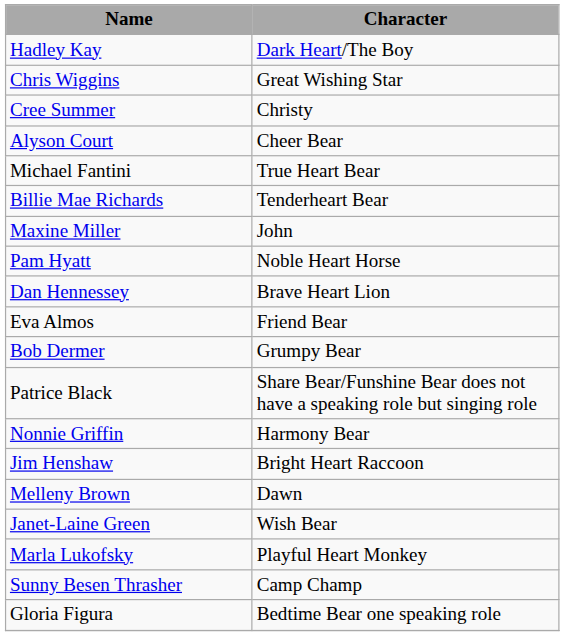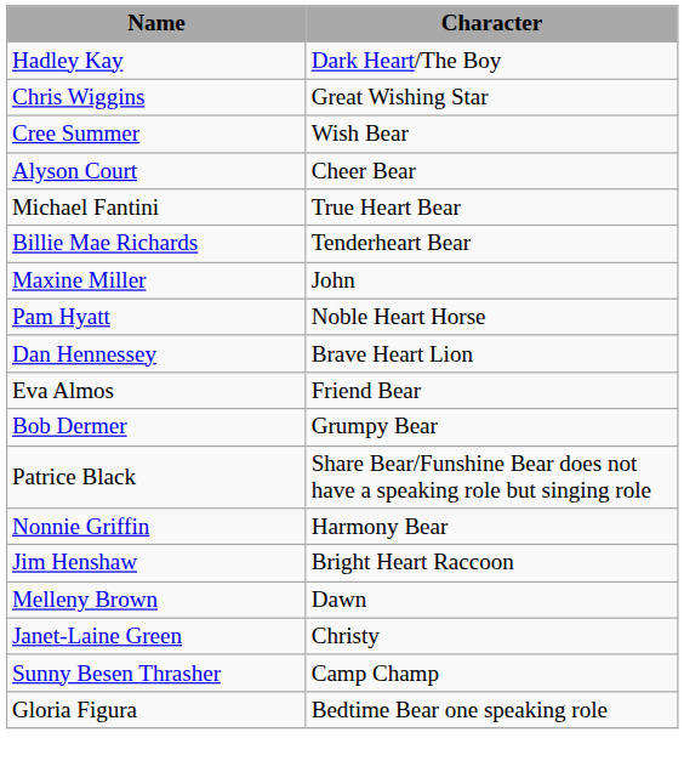 <table class="wikitable" style="margin: 5px;">
 <tr>
 <th style="background:darkGrey; width:200px;">Name</th>
 <th style="background:darkGrey; width:250px;">Character</th>
 </tr>
 <tr>
 <td><a href='#'>Hadley Kay</a></td>
 <td><a href='#'>Dark Heart</a>/The Boy</td>
 </tr>
 <tr>
 <td><a href='#'>Chris Wiggins</a></td>
 <td>Great Wishing Star</td>
 </tr>
 <tr>
 <td><a href='#'>Cree Summer</a></td>
-<td>Christy</td>
+<td>Wish Bear</td>
 </tr>
 <tr>
 <td><a href='#'>Alyson Court</a></td>
 <td>Cheer Bear</td>
 </tr>
 <tr>
 <td>Michael Fantini</td>
 <td>True Heart Bear</td>
 </tr>
 <tr>
 <td><a href='#'>Billie Mae Richards</a></td>
 <td>Tenderheart Bear</td>
 </tr>
 <tr>
 <td><a href='#'>Maxine Miller</a></td>
 <td>John</td>
 </tr>
 <tr>
 <td><a href='#'>Pam Hyatt</a></td>
 <td>Noble Heart Horse</td>
 </tr>
 <tr>
 <td><a href='#'>Dan Hennessey</a></td>
 <td>Brave Heart Lion</td>
 </tr>
 <tr>
 <td>Eva Almos</td>
 <td>Friend Bear</td>
 </tr>
 <tr>
 <td><a href='#'>Bob Dermer</a></td>
 <td>Grumpy Bear</td>
 </tr>
 <tr>
 <td>Patrice Black</td>
 <td>Share Bear/Funshine Bear does not have a speaking role but singing role</td>
 </tr>
 <tr>
 <td><a href='#'>Nonnie Griffin</a></td>
 <td>Harmony Bear</td>
 </tr>
 <tr>
 <td><a href='#'>Jim Henshaw</a></td>
 <td>Bright Heart Raccoon</td>
 </tr>
 <tr>
 <td><a href='#'>Melleny Brown</a></td>
 <td>Dawn</td>
 </tr>
 <tr>
 <td><a href='#'>Janet-Laine Green</a></td>
-<td>Wish Bear</td>
-</tr>
-<tr>
-<td><a href='#'>Marla Lukofsky</a></td>
-<td>Playful Heart Monkey</td>
+<td>Christy</td>
 </tr>
 <tr>
 <td><a href='#'>Sunny Besen Thrasher</a></td>
 <td>Camp Champ</td>
 </tr>
 <tr>
 <td>Gloria Figura</td>
 <td>Bedtime Bear one speaking role</td>
 </tr>
 <tr>
 </tr>
 </table>
